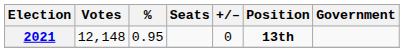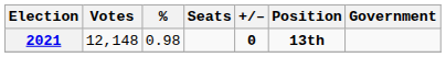 <table class="wikitable" style="text-align: center;">
 <tr>
 <th>Election</th>
 <th>Votes</th>
 <th>%</th>
 <th>Seats</th>
 <th>+/–</th>
 <th>Position</th>
 <th>Government</th>
 </tr>
 <tr>
 <th rowspan="1"><a href='#'>2021</a></th>
 <td rowspan="1">12,148</td>
-<td rowspan="1">0.95</td>
+<td rowspan="1">0.98</td>
 <td rowspan="1"></td>
-<td rowspan="1">0</td>
+<td rowspan="1"><strong>0</strong></td>
 <td rowspan="1"><strong> 13th</strong></td>
 <td></td>
 </tr>
 <tr>
 </tr>
 </table>
